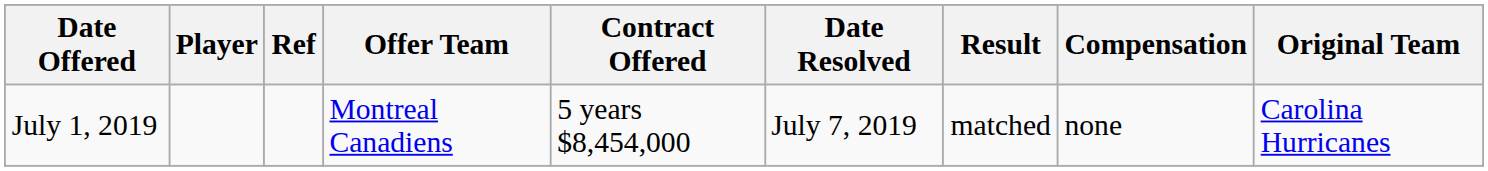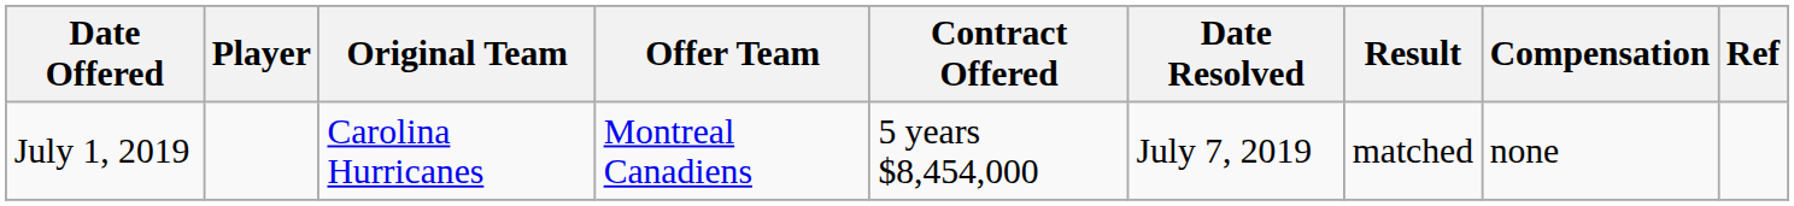 <table class="wikitable sortable" style="border:1px solid #999999; width:800px;">
 <tr>
 <th>Date Offered</th>
 <th>Player</th>
-<th>Ref</th>
+<th>Original Team</th>
 <th>Offer Team</th>
 <th>Contract Offered</th>
 <th>Date Resolved</th>
 <th>Result</th>
 <th>Compensation</th>
-<th>Original Team</th>
+<th>Ref</th>
 </tr>
 <tr>
 <td>July 1, 2019</td>
 <td></td>
-<td></td>
+<td><a href='#'>Carolina Hurricanes</a></td>
 <td><a href='#'>Montreal Canadiens</a></td>
 <td>5 years<br>$8,454,000</td>
 <td>July 7, 2019</td>
 <td>matched</td>
 <td><span>none</span></td>
-<td><a href='#'>Carolina Hurricanes</a></td>
+<td></td>
 </tr>
 </table>
